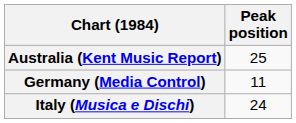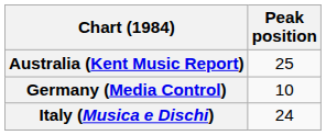 <table class="wikitable sortable plainrowheaders" style="text-align:center">
 <tr>
 <th scope="col">Chart (1984)</th>
 <th scope="col">Peak<br>position</th>
 </tr>
 <tr>
 <th scope="row">Australia (<a href='#'>Kent Music Report</a>)</th>
 <td style="text-align:center;">25</td>
 </tr>
 <tr>
 <th scope="row">Germany (<a href='#'>Media Control</a>)</th>
-<td align="center">11</td>
+<td align="center">10</td>
 </tr>
 <tr>
 <th scope="row">Italy (<em><a href='#'>Musica e Dischi</a></em>)</th>
 <td>24</td>
 </tr>
 <tr>
 </tr>
 <tr>
 </tr>
 <tr>
 </tr>
 <tr>
 </tr>
 <tr>
 </tr>
 <tr>
 </tr>
 </table>
